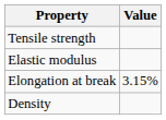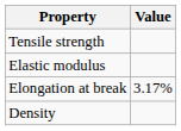 <table class="wikitable">
 <tr>
 <th>Property</th>
 <th>Value</th>
 </tr>
 <tr>
 <td>Tensile strength</td>
 <td></td>
 </tr>
 <tr>
 <td>Elastic modulus</td>
 <td></td>
 </tr>
 <tr>
 <td>Elongation at break</td>
-<td>3.15%</td>
+<td>3.17%</td>
 </tr>
 <tr>
 <td>Density</td>
 <td></td>
 </tr>
 </table>
